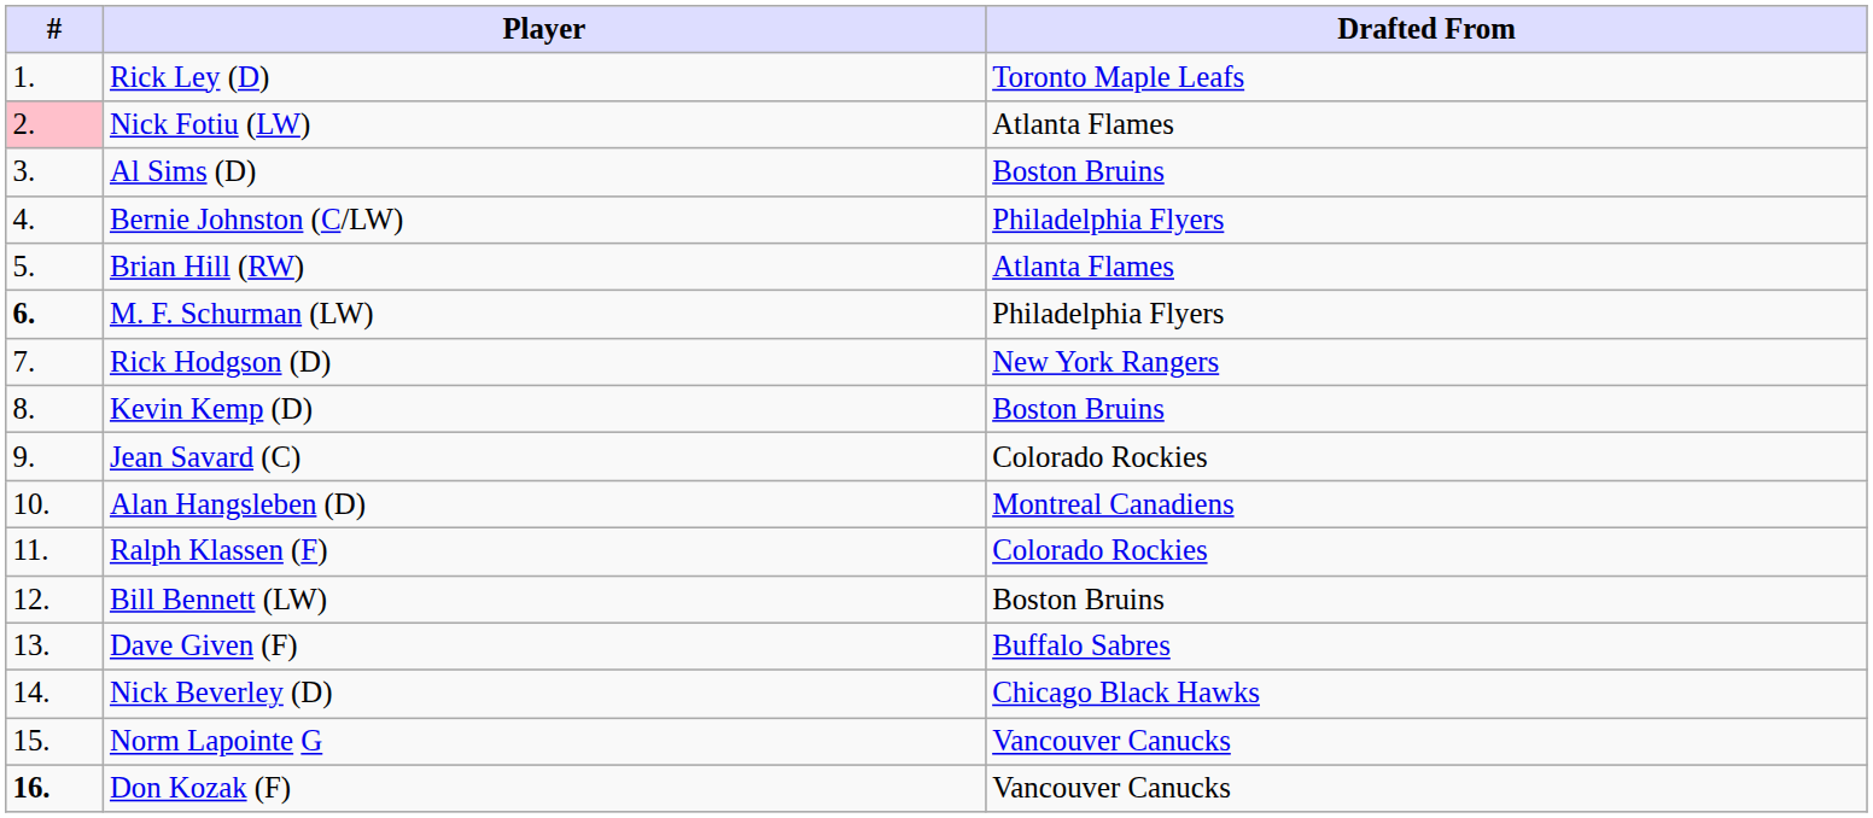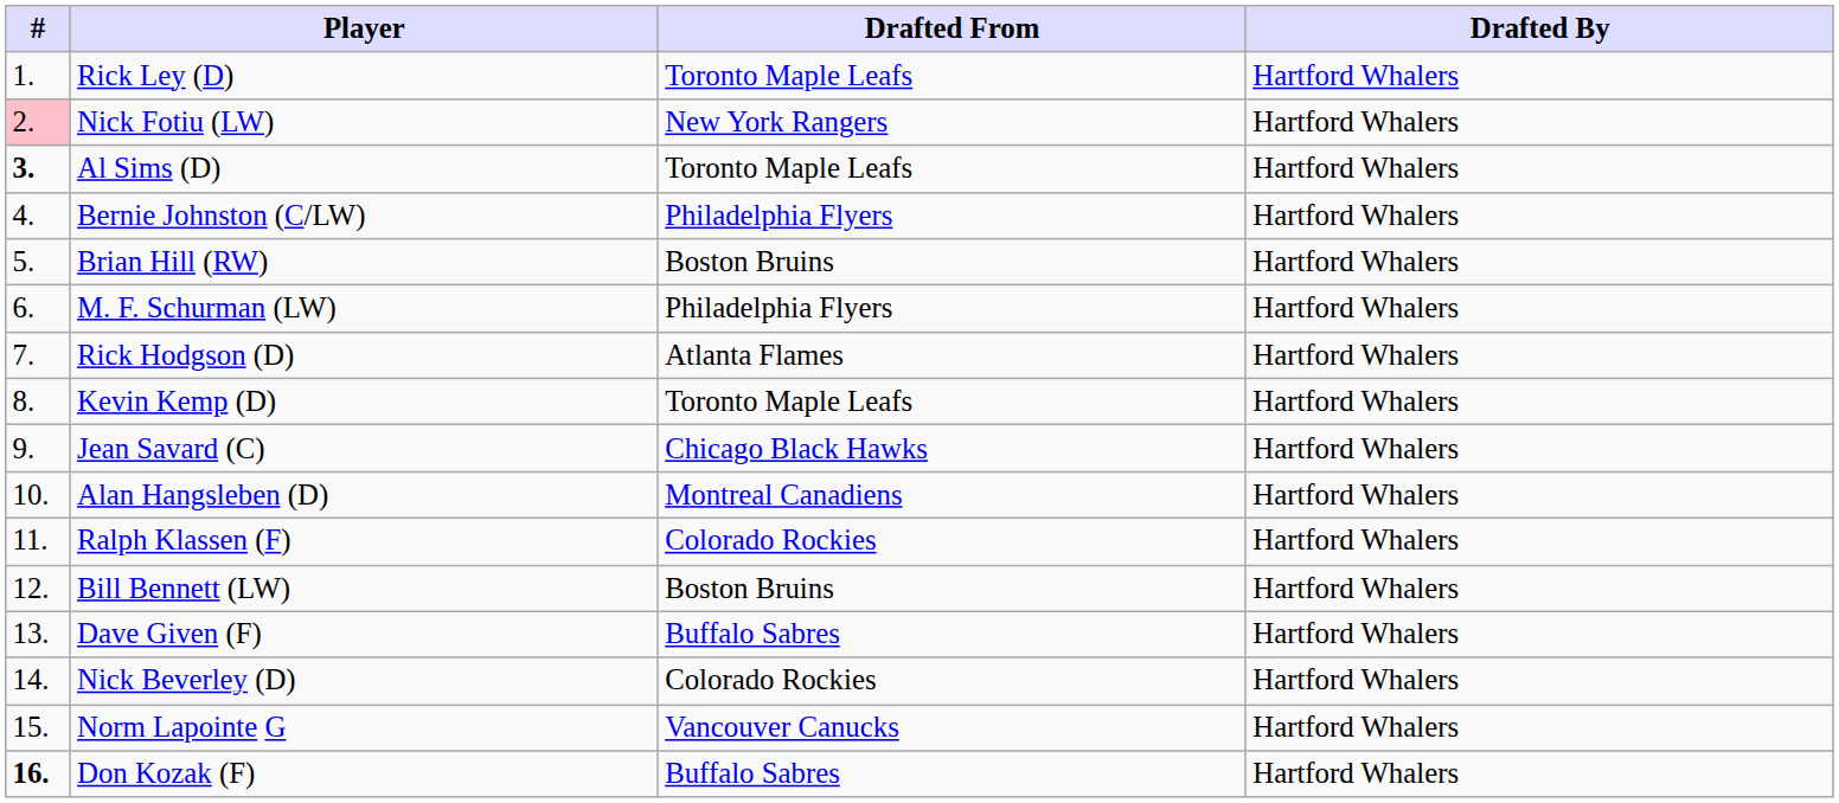 <table class="wikitable">
 <tr>
 <th style="background:#ddf; width:2.75%;">#</th>
 <th style="background:#ddf; width:25.0%;">Player</th>
 <th style="background:#ddf; width:25.0%;">Drafted From</th>
+<th style="background:#ddf; width:25.0%;">Drafted By</th>
 </tr>
 <tr>
 <td>1.</td>
 <td><a href='#'>Rick Ley</a> (<a href='#'>D</a>)</td>
 <td><a href='#'>Toronto Maple Leafs</a></td>
+<td><a href='#'>Hartford Whalers</a></td>
 </tr>
 <tr>
 <td style="background: pink;">2.</td>
 <td><a href='#'>Nick Fotiu</a> (<a href='#'>LW</a>)</td>
-<td>Atlanta Flames</td>
+<td><a href='#'>New York Rangers</a></td>
+<td>Hartford Whalers</td>
 </tr>
 <tr>
-<td>3.</td>
+<td><strong>3.</strong></td>
 <td><a href='#'>Al Sims</a> (D)</td>
-<td><a href='#'>Boston Bruins</a></td>
+<td>Toronto Maple Leafs</td>
+<td>Hartford Whalers</td>
 </tr>
 <tr>
 <td>4.</td>
 <td><a href='#'>Bernie Johnston</a> (<a href='#'>C</a>/LW)</td>
 <td><a href='#'>Philadelphia Flyers</a></td>
+<td>Hartford Whalers</td>
 </tr>
 <tr>
 <td>5.</td>
 <td><a href='#'>Brian Hill</a> (<a href='#'>RW</a>)</td>
-<td><a href='#'>Atlanta Flames</a></td>
+<td>Boston Bruins</td>
+<td>Hartford Whalers</td>
 </tr>
 <tr>
-<td><strong>6.</strong></td>
+<td>6.</td>
 <td><a href='#'>M. F. Schurman</a> (LW)</td>
 <td>Philadelphia Flyers</td>
+<td>Hartford Whalers</td>
 </tr>
 <tr>
 <td>7.</td>
 <td><a href='#'>Rick Hodgson</a> (D)</td>
-<td><a href='#'>New York Rangers</a></td>
+<td>Atlanta Flames</td>
+<td>Hartford Whalers</td>
 </tr>
 <tr>
 <td>8.</td>
 <td><a href='#'>Kevin Kemp</a> (D)</td>
-<td><a href='#'>Boston Bruins</a></td>
+<td>Toronto Maple Leafs</td>
+<td>Hartford Whalers</td>
 </tr>
 <tr>
 <td>9.</td>
 <td><a href='#'>Jean Savard</a> (C)</td>
-<td>Colorado Rockies</td>
+<td><a href='#'>Chicago Black Hawks</a></td>
+<td>Hartford Whalers</td>
 </tr>
 <tr>
 <td>10.</td>
 <td><a href='#'>Alan Hangsleben</a> (D)</td>
 <td><a href='#'>Montreal Canadiens</a></td>
+<td>Hartford Whalers</td>
 </tr>
 <tr>
 <td>11.</td>
 <td><a href='#'>Ralph Klassen</a> (<a href='#'>F</a>)</td>
 <td><a href='#'>Colorado Rockies</a></td>
+<td>Hartford Whalers</td>
 </tr>
 <tr>
 <td>12.</td>
 <td><a href='#'>Bill Bennett</a> (LW)</td>
 <td>Boston Bruins</td>
+<td>Hartford Whalers</td>
 </tr>
 <tr>
 <td>13.</td>
 <td><a href='#'>Dave Given</a> (F)</td>
 <td><a href='#'>Buffalo Sabres</a></td>
+<td>Hartford Whalers</td>
 </tr>
 <tr>
 <td>14.</td>
 <td><a href='#'>Nick Beverley</a> (D)</td>
-<td><a href='#'>Chicago Black Hawks</a></td>
+<td>Colorado Rockies</td>
+<td>Hartford Whalers</td>
 </tr>
 <tr>
 <td>15.</td>
 <td><a href='#'>Norm Lapointe</a> <a href='#'>G</a></td>
 <td><a href='#'>Vancouver Canucks</a></td>
+<td>Hartford Whalers</td>
 </tr>
 <tr>
 <td><strong>16.</strong></td>
 <td><a href='#'>Don Kozak</a> (F)</td>
-<td>Vancouver Canucks</td>
+<td><a href='#'>Buffalo Sabres</a></td>
+<td>Hartford Whalers</td>
 </tr>
 </table>
